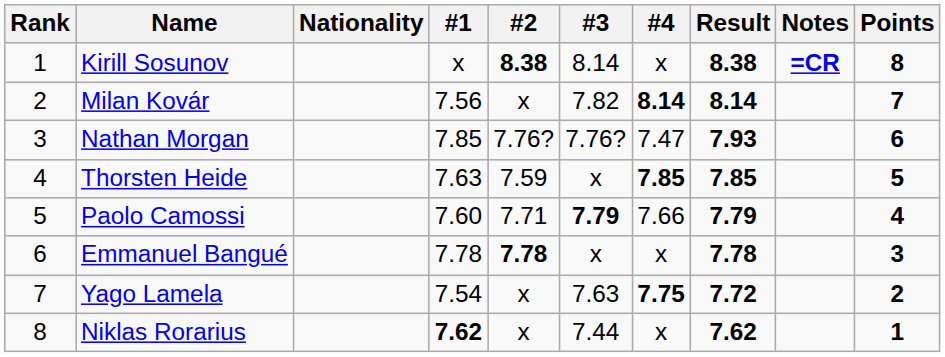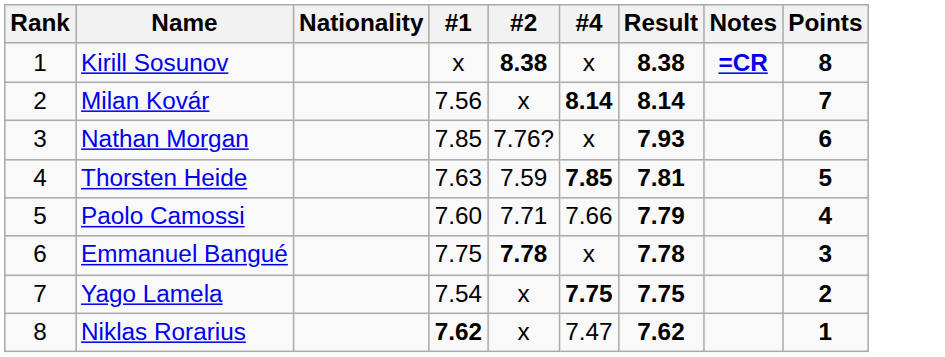 <table class="wikitable sortable" style="text-align:center">
 <tr>
 <th>Rank</th>
 <th>Name</th>
 <th>Nationality</th>
 <th>#1</th>
 <th>#2</th>
-<th>#3</th>
 <th>#4</th>
 <th>Result</th>
 <th>Notes</th>
 <th>Points</th>
 </tr>
 <tr>
 <td>1</td>
 <td align=left><a href='#'>Kirill Sosunov</a></td>
 <td align=left></td>
 <td>x</td>
 <td><strong>8.38</strong></td>
-<td>8.14</td>
 <td>x</td>
 <td><strong>8.38</strong></td>
 <td><strong><a href='#'>=CR</a></strong></td>
 <td><strong>8</strong></td>
 </tr>
 <tr>
 <td>2</td>
 <td align=left><a href='#'>Milan Kovár</a></td>
 <td align=left></td>
 <td>7.56</td>
 <td>x</td>
-<td>7.82</td>
 <td><strong>8.14</strong></td>
 <td><strong>8.14</strong></td>
 <td></td>
 <td><strong>7</strong></td>
 </tr>
 <tr>
 <td>3</td>
 <td align=left><a href='#'>Nathan Morgan</a></td>
 <td align=left></td>
 <td>7.85</td>
 <td>7.76?</td>
-<td>7.76?</td>
-<td>7.47</td>
+<td>x</td>
 <td><strong>7.93</strong></td>
 <td></td>
 <td><strong>6</strong></td>
 </tr>
 <tr>
 <td>4</td>
 <td align=left><a href='#'>Thorsten Heide</a></td>
 <td align=left></td>
 <td>7.63</td>
 <td>7.59</td>
-<td>x</td>
 <td><strong>7.85</strong></td>
-<td><strong>7.85</strong></td>
+<td><strong>7.81</strong></td>
 <td></td>
 <td><strong>5</strong></td>
 </tr>
 <tr>
 <td>5</td>
 <td align=left><a href='#'>Paolo Camossi</a></td>
 <td align=left></td>
 <td>7.60</td>
 <td>7.71</td>
-<td><strong>7.79</strong></td>
 <td>7.66</td>
 <td><strong>7.79</strong></td>
 <td></td>
 <td><strong>4</strong></td>
 </tr>
 <tr>
 <td>6</td>
 <td align=left><a href='#'>Emmanuel Bangué</a></td>
 <td align=left></td>
-<td>7.78</td>
+<td>7.75</td>
 <td><strong>7.78</strong></td>
-<td>x</td>
 <td>x</td>
 <td><strong>7.78</strong></td>
 <td></td>
 <td><strong>3</strong></td>
 </tr>
 <tr>
 <td>7</td>
 <td align=left><a href='#'>Yago Lamela</a></td>
 <td align=left></td>
 <td>7.54</td>
 <td>x</td>
-<td>7.63</td>
 <td><strong>7.75</strong></td>
-<td><strong>7.72</strong></td>
+<td><strong>7.75</strong></td>
 <td></td>
 <td><strong>2</strong></td>
 </tr>
 <tr>
 <td>8</td>
 <td align=left><a href='#'>Niklas Rorarius</a></td>
 <td align=left></td>
 <td><strong>7.62</strong></td>
 <td>x</td>
-<td>7.44</td>
-<td>x</td>
+<td>7.47</td>
 <td><strong>7.62</strong></td>
 <td></td>
 <td><strong>1</strong></td>
 </tr>
 </table>
